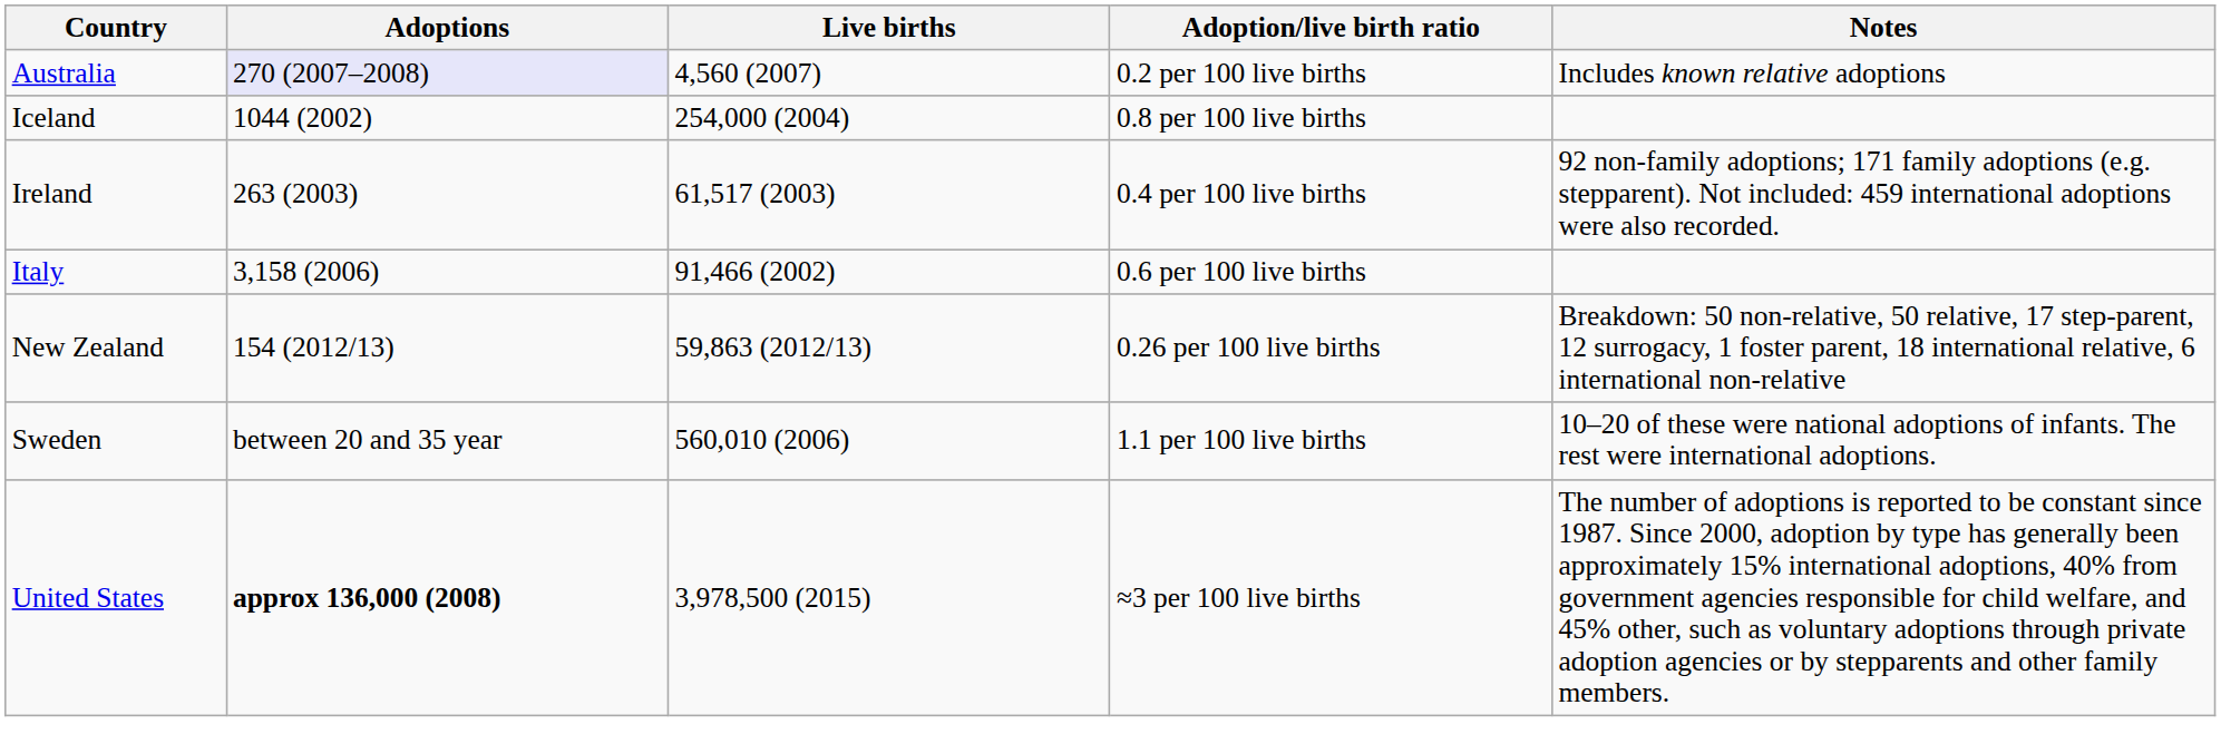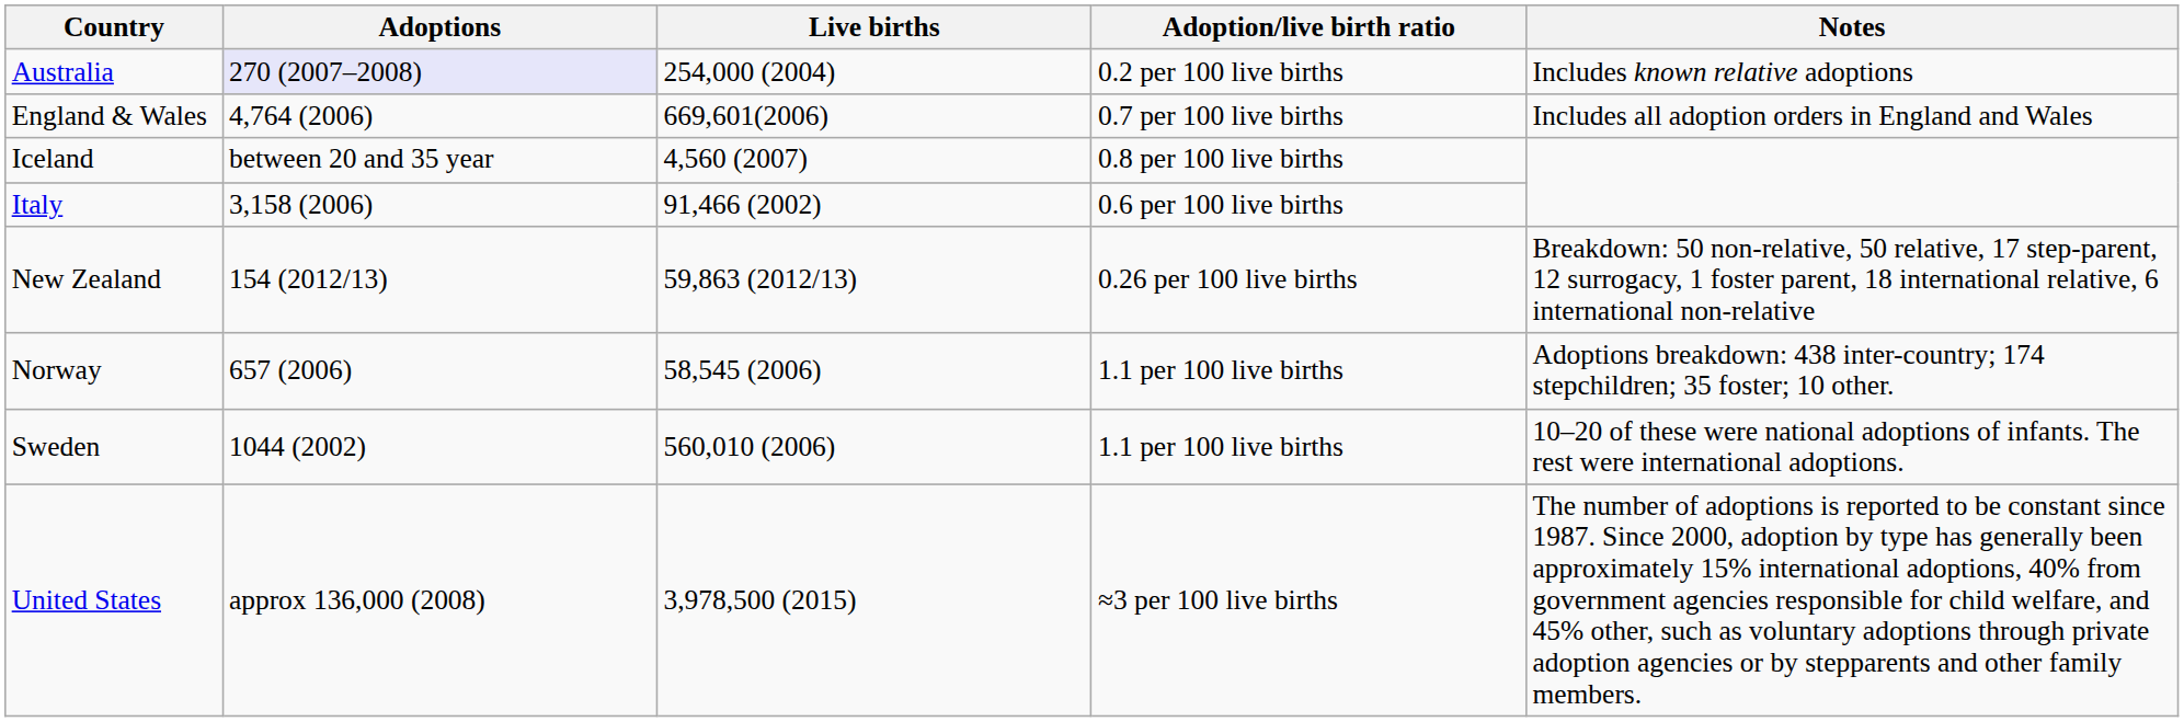 <table class="wikitable">
 <tr>
 <th width="10%">Country</th>
 <th width="20%">Adoptions</th>
 <th width="20%">Live births</th>
 <th width="20%">Adoption/live birth ratio</th>
 <th width="30%">Notes</th>
 </tr>
 <tr>
 <td><a href='#'>Australia</a></td>
 <td style="background: lavender;">270 (2007–2008)</td>
-<td>4,560 (2007)</td>
+<td>254,000 (2004)</td>
 <td>0.2 per 100 live births</td>
 <td>Includes <em>known relative</em> adoptions</td>
 </tr>
 <tr>
-<td>Iceland</td>
-<td>1044 (2002)</td>
-<td>254,000 (2004)</td>
-<td>0.8 per 100 live births</td>
+<td>England & Wales</td>
+<td>4,764 (2006)</td>
+<td>669,601(2006)</td>
+<td>0.7 per 100 live births</td>
+<td>Includes all adoption orders in England and Wales</td>
 </tr>
 <tr>
-<td>Ireland</td>
-<td>263 (2003)</td>
-<td>61,517 (2003)</td>
-<td>0.4 per 100 live births</td>
-<td>92 non-family adoptions; 171 family adoptions (e.g. stepparent). Not included: 459 international adoptions were also recorded.</td>
+<td>Iceland</td>
+<td>between 20 and 35 year</td>
+<td>4,560 (2007)</td>
+<td>0.8 per 100 live births</td>
 </tr>
 <tr>
 <td><a href='#'>Italy</a></td>
 <td>3,158 (2006)</td>
 <td>91,466 (2002)</td>
 <td>0.6 per 100 live births</td>
 </tr>
 <tr>
 <td>New Zealand</td>
 <td>154 (2012/13) </td>
 <td>59,863 (2012/13) </td>
 <td>0.26 per 100 live births</td>
 <td>Breakdown: 50 non-relative, 50 relative, 17 step-parent, 12 surrogacy, 1 foster parent, 18 international relative, 6 international non-relative</td>
 </tr>
 <tr>
+<td>Norway</td>
+<td>657 (2006)</td>
+<td>58,545 (2006)</td>
+<td>1.1 per 100 live births</td>
+<td>Adoptions breakdown: 438 inter-country; 174 stepchildren; 35 foster; 10 other.</td>
+</tr>
+<tr>
 <td>Sweden</td>
-<td>between 20 and 35 year</td>
+<td>1044 (2002)</td>
 <td>560,010 (2006)</td>
 <td>1.1 per 100 live births</td>
 <td>10–20 of these were national adoptions of infants. The rest were international adoptions.</td>
 </tr>
 <tr>
 <td><a href='#'>United States</a></td>
-<td><strong>approx 136,000 (2008)</strong></td>
+<td>approx 136,000 (2008)</td>
 <td>3,978,500 (2015)</td>
 <td>≈3 per 100 live births</td>
 <td>The number of adoptions is reported to be constant since 1987. Since 2000, adoption by type has generally been approximately 15% international adoptions, 40% from government agencies responsible for child welfare, and 45% other, such as voluntary adoptions through private adoption agencies or by stepparents and other family members.</td>
 </tr>
 </table>
